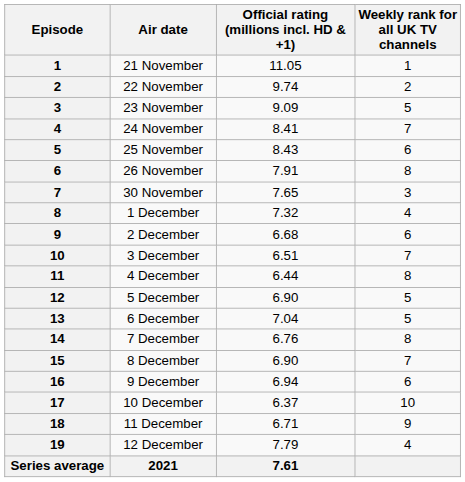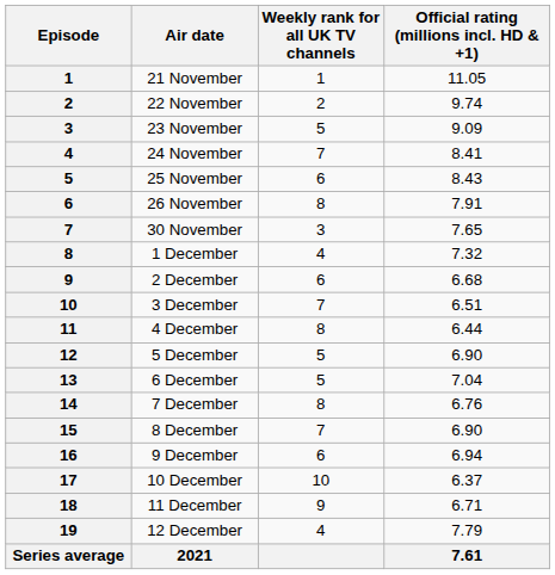 <table class="wikitable" style="text-align:center; margin: 1em auto 1em auto">
 <tr>
 <th scope="col" style="width:120px;">Episode</th>
 <th scope="col" style="width:120px;">Air date</th>
+<th scope="col" style="width:120px;">Weekly rank for all UK TV channels</th>
 <th scope="col" style="width:160px;">Official rating <br> (millions incl. HD & +1)</th>
-<th scope="col" style="width:120px;">Weekly rank for all UK TV channels</th>
 </tr>
 <tr>
 <th>1</th>
 <td>21 November</td>
+<td>1</td>
 <td>11.05</td>
-<td>1</td>
 </tr>
 <tr>
 <th>2</th>
 <td>22 November</td>
+<td>2</td>
 <td>9.74</td>
-<td>2</td>
 </tr>
 <tr>
 <th>3</th>
 <td>23 November</td>
+<td>5</td>
 <td>9.09</td>
-<td>5</td>
 </tr>
 <tr>
 <th>4</th>
 <td>24 November</td>
+<td>7</td>
 <td>8.41</td>
-<td>7</td>
 </tr>
 <tr>
 <th>5</th>
 <td>25 November</td>
+<td>6</td>
 <td>8.43</td>
-<td>6</td>
 </tr>
 <tr>
 <th>6</th>
 <td>26 November</td>
+<td>8</td>
 <td>7.91</td>
-<td>8</td>
 </tr>
 <tr>
 <th>7</th>
 <td>30 November</td>
+<td>3</td>
 <td>7.65</td>
-<td>3</td>
 </tr>
 <tr>
 <th>8</th>
 <td>1 December</td>
+<td>4</td>
 <td>7.32</td>
-<td>4</td>
 </tr>
 <tr>
 <th>9</th>
 <td>2 December</td>
+<td>6</td>
 <td>6.68</td>
-<td>6</td>
 </tr>
 <tr>
 <th>10</th>
 <td>3 December</td>
+<td>7</td>
 <td>6.51</td>
-<td>7</td>
 </tr>
 <tr>
 <th>11</th>
 <td>4 December</td>
+<td>8</td>
 <td>6.44</td>
-<td>8</td>
 </tr>
 <tr>
 <th>12</th>
 <td>5 December</td>
+<td>5</td>
 <td>6.90</td>
-<td>5</td>
 </tr>
 <tr>
 <th>13</th>
 <td>6 December</td>
+<td>5</td>
 <td>7.04</td>
-<td>5</td>
 </tr>
 <tr>
 <th>14</th>
 <td>7 December</td>
+<td>8</td>
 <td>6.76</td>
-<td>8</td>
 </tr>
 <tr>
 <th>15</th>
 <td>8 December</td>
+<td>7</td>
 <td>6.90</td>
-<td>7</td>
 </tr>
 <tr>
 <th>16</th>
 <td>9 December</td>
+<td>6</td>
 <td>6.94</td>
-<td>6</td>
 </tr>
 <tr>
 <th>17</th>
 <td>10 December</td>
+<td>10</td>
 <td>6.37</td>
-<td>10</td>
 </tr>
 <tr>
 <th>18</th>
 <td>11 December</td>
+<td>9</td>
 <td>6.71</td>
-<td>9</td>
 </tr>
 <tr>
 <th>19</th>
 <td>12 December</td>
+<td>4</td>
 <td>7.79</td>
-<td>4</td>
 </tr>
 <tr>
 <th>Series average</th>
 <th>2021</th>
+<th></th>
 <th>7.61</th>
-<th></th>
 </tr>
 </table>
